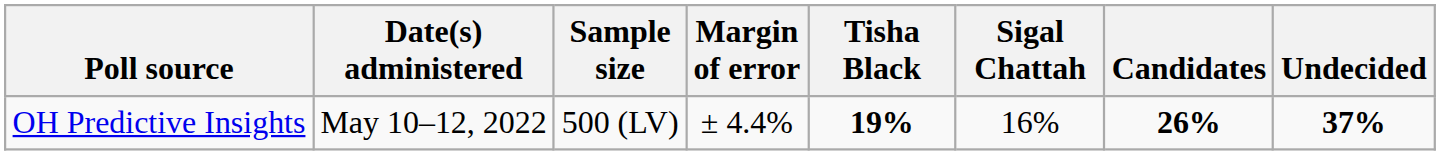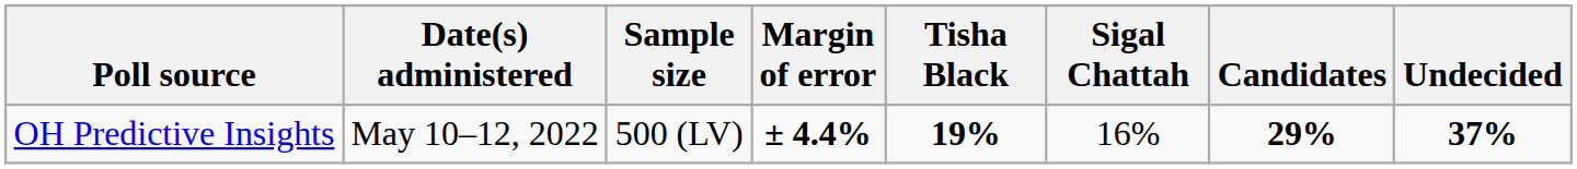 <table class="wikitable" style="font-size:90%;text-align:center;">
 <tr valign=bottom>
 <th>Poll source</th>
 <th>Date(s)<br>administered</th>
 <th>Sample<br>size</th>
 <th>Margin<br>of error</th>
 <th style="width:60px;">Tisha<br>Black</th>
 <th style="width:60px;">Sigal<br>Chattah</th>
 <th><br>Candidates</th>
 <th>Undecided</th>
 </tr>
 <tr>
 <td style="text-align:left;"><a href='#'>OH Predictive Insights</a></td>
 <td>May 10–12, 2022</td>
 <td>500 (LV)</td>
-<td>± 4.4%</td>
+<td><strong>± 4.4%</strong></td>
 <td><strong>19%</strong></td>
 <td>16%</td>
-<td><strong>26%</strong></td>
+<td><strong>29%</strong></td>
 <td><strong>37%</strong></td>
 </tr>
 </table>
